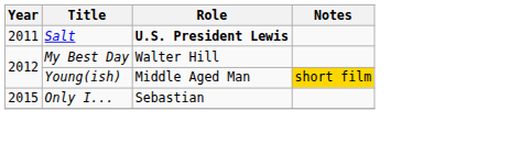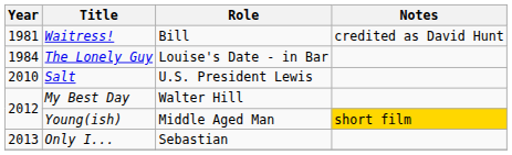 <table class="wikitable sortable">
 <tr>
 <th>Year</th>
 <th>Title</th>
 <th>Role</th>
 <th>Notes</th>
 </tr>
 <tr>
-<td>2011</td>
+<td>1981</td>
+<td><em><a href='#'>Waitress!</a></em></td>
+<td>Bill</td>
+<td>credited as David Hunt</td>
+</tr>
+<tr>
+<td>1984</td>
+<td><em><a href='#'>The Lonely Guy</a></em></td>
+<td>Louise's Date - in Bar</td>
+<td></td>
+</tr>
+<tr>
+<td>2010</td>
 <td><em><a href='#'>Salt</a></em></td>
-<td><strong>U.S. President Lewis</strong></td>
+<td>U.S. President Lewis</td>
 <td></td>
 </tr>
 <tr>
 <td rowspan="2">2012</td>
 <td><em>My Best Day</em></td>
 <td>Walter Hill</td>
 <td></td>
 </tr>
 <tr>
 <td><em>Young(ish)</em></td>
 <td>Middle Aged Man</td>
 <td style="background: gold;">short film</td>
 </tr>
 <tr>
-<td>2015</td>
+<td>2013</td>
 <td><em>Only I...</em></td>
 <td>Sebastian</td>
 <td></td>
 </tr>
 <tr>
 </tr>
 </table>
